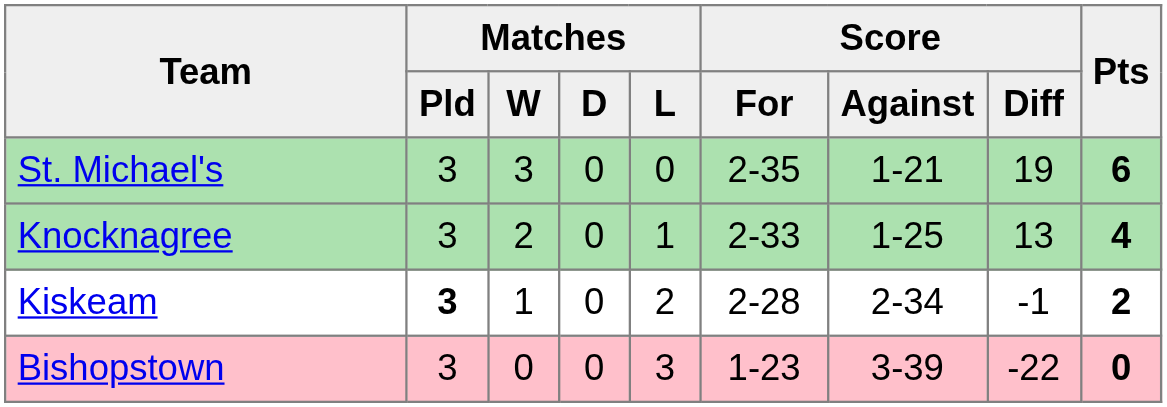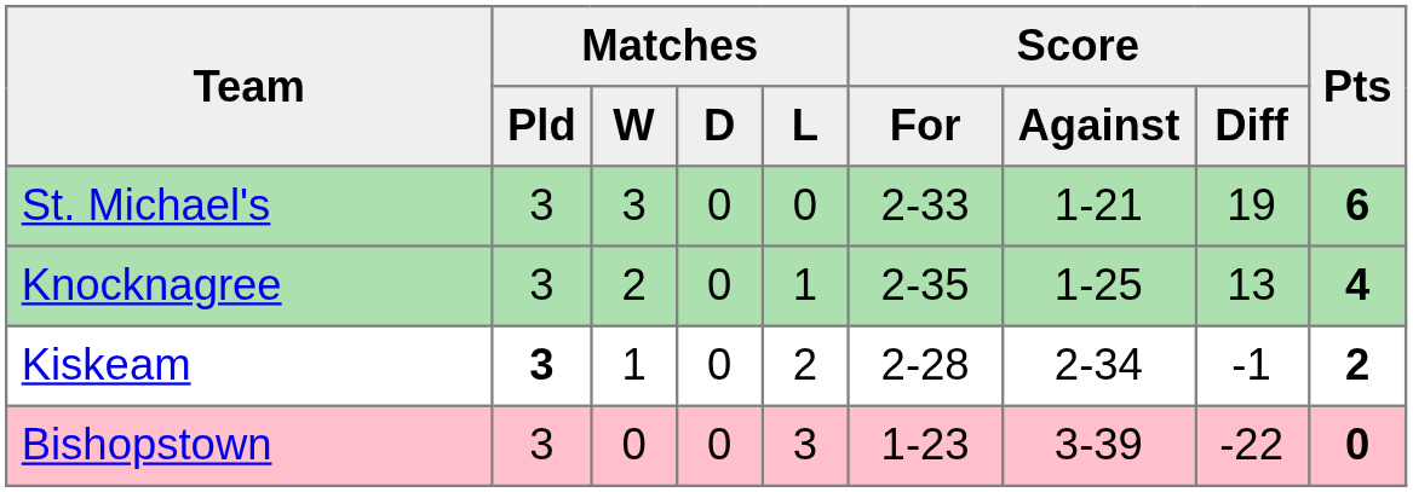 <table style=border-collapse:collapse border=1 cellspacing=0 cellpadding=5>
 <tr align=center bgcolor=#efefef>
 <th rowspan=2 width=165>Team</th>
 <th colspan=4>Matches</th>
 <th colspan=3>Score</th>
 <th rowspan=2width=20>Pts</th>
 </tr>
 <tr align=center bgcolor=#efefef>
 <th width=20>Pld</th>
 <th width=20>W</th>
 <th width=20>D</th>
 <th width=20>L</th>
 <th width=45>For</th>
 <th width=45>Against</th>
 <th width=30>Diff</th>
 </tr>
 <tr align=center  style="background:#ACE1AF;">
 <td style="text-align:left;"><a href='#'>St. Michael's</a></td>
 <td>3</td>
 <td>3</td>
 <td>0</td>
 <td>0</td>
-<td>2-35</td>
+<td>2-33</td>
 <td>1-21</td>
 <td>19</td>
 <td><strong>6</strong></td>
 </tr>
 <tr align=center style="background:#ACE1AF;">
 <td style="text-align:left;"><a href='#'>Knocknagree</a></td>
 <td>3</td>
 <td>2</td>
 <td>0</td>
 <td>1</td>
-<td>2-33</td>
+<td>2-35</td>
 <td>1-25</td>
 <td>13</td>
 <td><strong>4</strong></td>
 </tr>
 <tr align=center>
 <td style="text-align:left;"><a href='#'>Kiskeam</a></td>
 <td><strong>3</strong></td>
 <td>1</td>
 <td>0</td>
 <td>2</td>
 <td>2-28</td>
 <td>2-34</td>
 <td>-1</td>
 <td><strong>2</strong></td>
 </tr>
 <tr align=center style="background:#FFC0CB;">
 <td style="text-align:left;"><a href='#'>Bishopstown</a></td>
 <td>3</td>
 <td>0</td>
 <td>0</td>
 <td>3</td>
 <td>1-23</td>
 <td>3-39</td>
 <td>-22</td>
 <td><strong>0</strong></td>
 </tr>
 </table>
